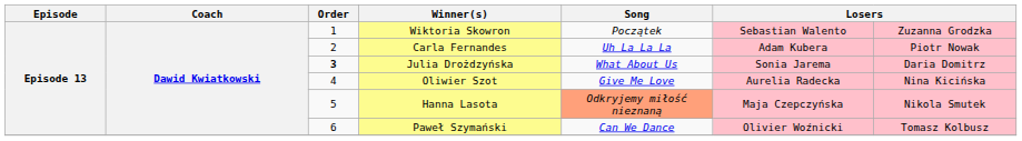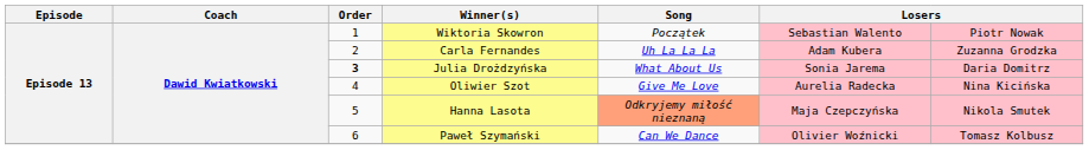 <table class="wikitable" style="text-align:center; width:100%;">
 <tr>
 <th style="width:10%;">Episode</th>
 <th style="width:20%;">Coach</th>
 <th style="width:05%;">Order</th>
 <th style="width:20%;">Winner(s)</th>
 <th style="width:15%;">Song</th>
 <th style="width:30%;" colspan="2">Losers</th>
 </tr>
 <tr>
 <th rowspan="6">Episode 13<br><small></small></th>
 <th rowspan="6"><a href='#'>Dawid Kwiatkowski</a></th>
 <td>1</td>
 <td style="background:#fdfc8f;">Wiktoria Skowron</td>
 <td><em>Początek</em></td>
 <td style="background:pink;">Sebastian Walento</td>
-<td style="background:pink;">Zuzanna Grodzka</td>
+<td style="background:pink;">Piotr Nowak</td>
 </tr>
 <tr>
 <td>2</td>
 <td style="background:#fdfc8f;">Carla Fernandes</td>
 <td><em><a href='#'>Uh La La La</a></em></td>
 <td style="background:pink;">Adam Kubera</td>
-<td style="background:pink;">Piotr Nowak</td>
+<td style="background:pink;">Zuzanna Grodzka</td>
 </tr>
 <tr>
 <td><strong>3</strong></td>
 <td style="background:#fdfc8f;">Julia Drożdzyńska</td>
 <td><em><a href='#'>What About Us</a></em></td>
 <td style="background:pink;">Sonia Jarema</td>
 <td style="background:pink;">Daria Domitrz</td>
 </tr>
 <tr>
 <td>4</td>
 <td style="background:#fdfc8f;">Oliwier Szot</td>
 <td><em><a href='#'>Give Me Love</a></em></td>
 <td style="background:pink;">Aurelia Radecka</td>
 <td style="background:pink;">Nina Kicińska</td>
 </tr>
 <tr>
 <td>5</td>
 <td style="background:#fdfc8f;">Hanna Lasota</td>
 <td style="background: lightsalmon;"><em>Odkryjemy miłość nieznaną</em></td>
 <td style="background:pink;">Maja Czepczyńska</td>
 <td style="background:pink;">Nikola Smutek</td>
 </tr>
 <tr>
 <td>6</td>
 <td style="background:#fdfc8f;">Paweł Szymański</td>
 <td><em><a href='#'>Can We Dance</a></em></td>
 <td style="background:pink;">Olivier Woźnicki</td>
 <td style="background:pink;">Tomasz Kolbusz</td>
 </tr>
 <tr>
 </tr>
 </table>
